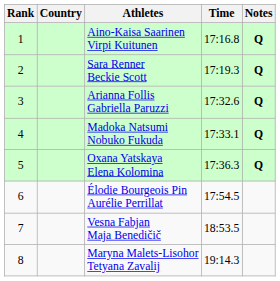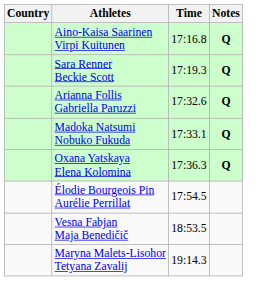 <table class="wikitable sortable" style="text-align:center">
 <tr>
-<th>Rank</th>
 <th>Country</th>
 <th>Athletes</th>
 <th>Time</th>
 <th>Notes</th>
 </tr>
 <tr bgcolor="#ccffcc">
-<td>1</td>
 <td align="left"></td>
 <td align="left"><a href='#'>Aino-Kaisa Saarinen</a><br> <a href='#'>Virpi Kuitunen</a></td>
 <td>17:16.8</td>
 <td><strong>Q</strong></td>
 </tr>
 <tr bgcolor="#ccffcc">
-<td>2</td>
 <td align="left"></td>
 <td align="left"><a href='#'>Sara Renner</a><br> <a href='#'>Beckie Scott</a></td>
 <td>17:19.3</td>
 <td><strong>Q</strong></td>
 </tr>
 <tr bgcolor="#ccffcc">
-<td>3</td>
 <td align="left"></td>
 <td align="left"><a href='#'>Arianna Follis</a><br> <a href='#'>Gabriella Paruzzi</a></td>
 <td>17:32.6</td>
 <td><strong>Q</strong></td>
 </tr>
 <tr bgcolor="#ccffcc">
-<td>4</td>
 <td align="left"></td>
 <td align="left"><a href='#'>Madoka Natsumi</a><br> <a href='#'>Nobuko Fukuda</a></td>
 <td>17:33.1</td>
 <td><strong>Q</strong></td>
 </tr>
 <tr bgcolor="#ccffcc">
-<td>5</td>
 <td align="left"></td>
 <td align="left"><a href='#'>Oxana Yatskaya</a><br> <a href='#'>Elena Kolomina</a></td>
 <td>17:36.3</td>
 <td><strong>Q</strong></td>
 </tr>
 <tr>
-<td>6</td>
 <td align="left"></td>
 <td align="left"><a href='#'>Élodie Bourgeois Pin</a><br> <a href='#'>Aurélie Perrillat</a></td>
 <td>17:54.5</td>
 <td></td>
 </tr>
 <tr>
-<td>7</td>
 <td align="left"></td>
 <td align="left"><a href='#'>Vesna Fabjan</a><br> <a href='#'>Maja Benedičič</a></td>
 <td>18:53.5</td>
 <td></td>
 </tr>
 <tr>
-<td>8</td>
 <td align="left"></td>
 <td align="left"><a href='#'>Maryna Malets-Lisohor</a><br> <a href='#'>Tetyana Zavalij</a></td>
 <td>19:14.3</td>
 <td></td>
 </tr>
 </table>
